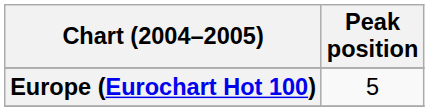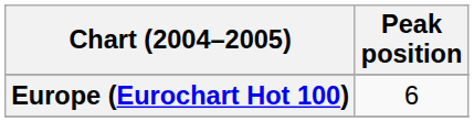 <table class="wikitable sortable plainrowheaders" style="text-align:center">
 <tr>
 <th>Chart (2004–2005)</th>
 <th>Peak<br>position</th>
 </tr>
 <tr>
 </tr>
 <tr>
 <th scope="row">Europe (<a href='#'>Eurochart Hot 100</a>)</th>
-<td>5</td>
+<td>6</td>
 </tr>
 <tr>
 </tr>
 <tr>
 </tr>
 </table>
